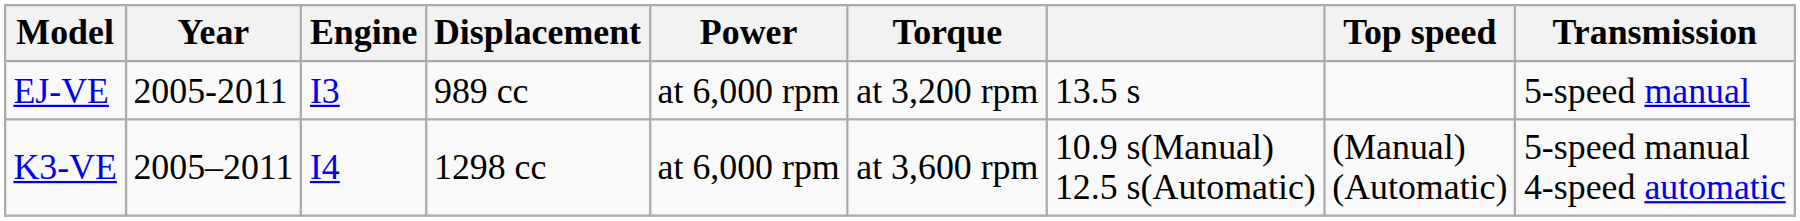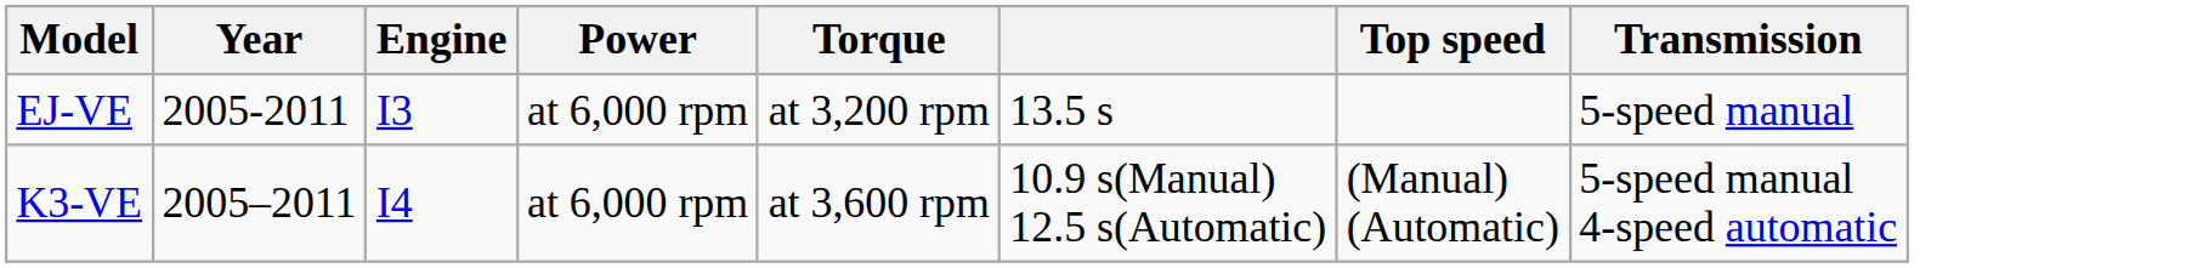 <table class="wikitable">
 <tr>
 <th>Model</th>
 <th>Year</th>
 <th>Engine</th>
-<th>Displacement</th>
 <th>Power</th>
 <th>Torque</th>
 <th></th>
 <th>Top speed</th>
 <th>Transmission</th>
 </tr>
 <tr>
 <td><a href='#'>EJ-VE</a></td>
 <td>2005-2011</td>
 <td><a href='#'>I3</a></td>
-<td>989 cc</td>
 <td> at 6,000 rpm</td>
 <td> at 3,200 rpm</td>
 <td>13.5 s</td>
 <td></td>
 <td rowspan=1>5-speed <a href='#'>manual</a></td>
 </tr>
 <tr>
 <td><a href='#'>K3-VE</a></td>
 <td>2005–2011</td>
 <td><a href='#'>I4</a></td>
-<td>1298 cc</td>
 <td> at 6,000 rpm</td>
 <td> at 3,600 rpm</td>
 <td>10.9 s(Manual)<br>12.5 s(Automatic)</td>
 <td>(Manual)<br>(Automatic)</td>
 <td>5-speed manual<br>4-speed <a href='#'>automatic</a></td>
 </tr>
 </table>
